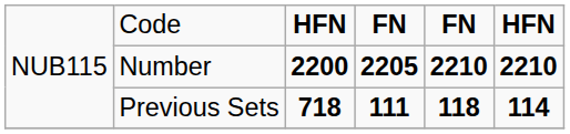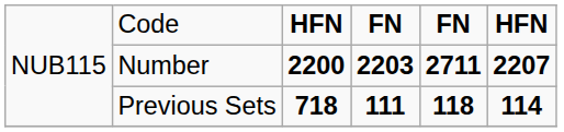 <table class="wikitable" style="text-align: center;">
 <tr>
 <td rowspan="3">NUB115</td>
 <td align="left">Code</td>
 <td><strong>HFN</strong></td>
 <td><strong>FN</strong></td>
 <td><strong>FN</strong></td>
 <td><strong>HFN</strong></td>
 </tr>
 <tr>
 <td align="left">Number</td>
 <td><strong>2200</strong></td>
-<td><strong>2205</strong></td>
-<td><strong>2210</strong></td>
-<td><strong>2210</strong></td>
+<td><strong>2203</strong></td>
+<td><strong>2711</strong></td>
+<td><strong>2207</strong></td>
 </tr>
 <tr>
 <td align="left">Previous Sets</td>
 <td><strong>718</strong></td>
 <td><strong>111</strong></td>
 <td><strong>118</strong></td>
 <td><strong>114</strong></td>
 </tr>
 <tr>
 </tr>
 </table>
